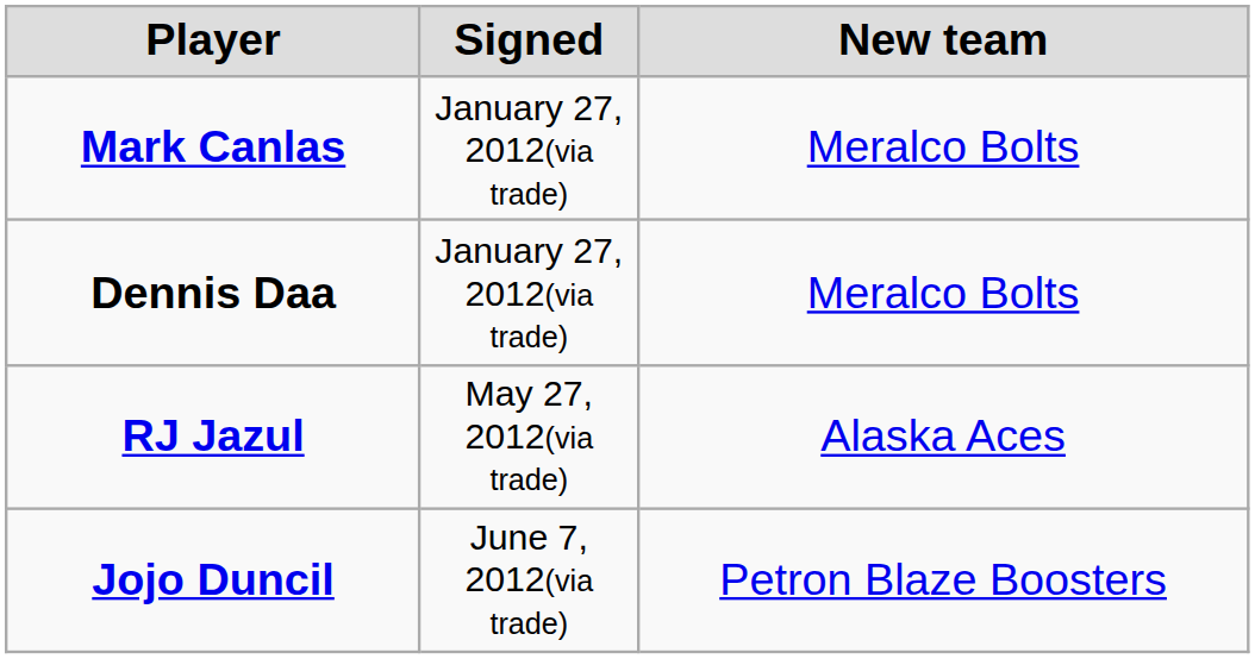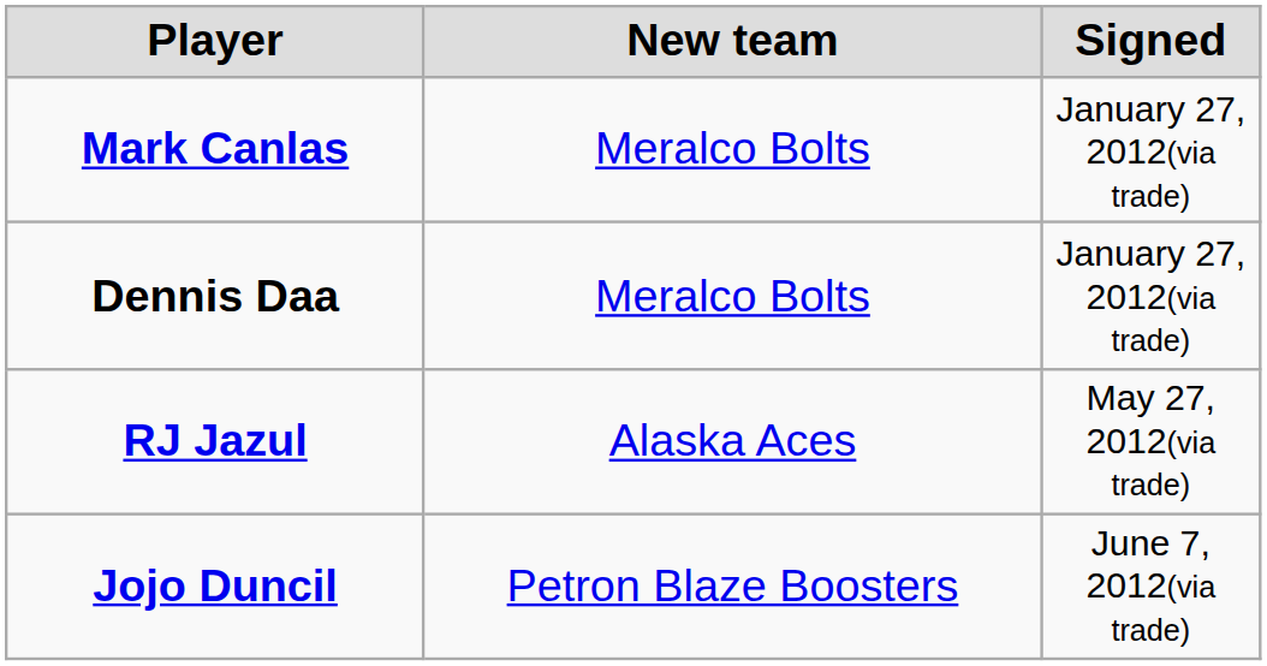 <table class="wikitable" style="text-align: center">
 <tr align="center" bgcolor="#dddddd">
 <td style="width:140px"><strong>Player</strong></td>
+<td style="width:210px"><strong>New team</strong></td>
 <td style="width:70px"><strong>Signed</strong></td>
-<td style="width:210px"><strong>New team</strong></td>
 </tr>
 <tr style="height:40px">
 <td><strong><a href='#'>Mark Canlas</a></strong></td>
+<td><a href='#'>Meralco Bolts</a></td>
 <td style="font-size: 80%">January 27, 2012<small>(via trade)</small></td>
-<td><a href='#'>Meralco Bolts</a></td>
 </tr>
 <tr style="height:40px">
 <td><strong>Dennis Daa</strong></td>
+<td><a href='#'>Meralco Bolts</a></td>
 <td style="font-size: 80%">January 27, 2012<small>(via trade)</small></td>
-<td><a href='#'>Meralco Bolts</a></td>
 </tr>
 <tr style="height:40px">
 <td><strong><a href='#'>RJ Jazul</a></strong></td>
+<td><a href='#'>Alaska Aces</a></td>
 <td style="font-size: 80%">May 27, 2012<small>(via trade)</small></td>
-<td><a href='#'>Alaska Aces</a></td>
 </tr>
 <tr style="height:40px">
 <td><strong><a href='#'>Jojo Duncil</a></strong></td>
+<td><a href='#'>Petron Blaze Boosters</a></td>
 <td style="font-size: 80%">June 7, 2012<small>(via trade)</small></td>
-<td><a href='#'>Petron Blaze Boosters</a></td>
 </tr>
 </table>
